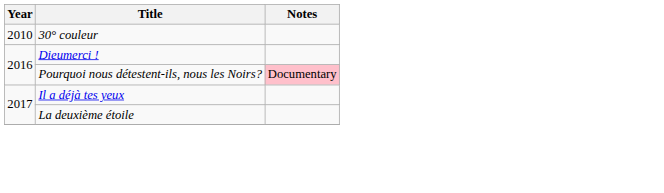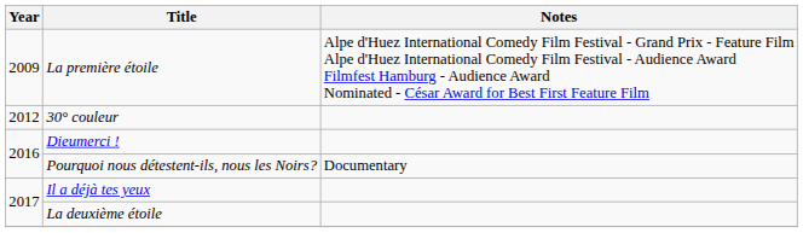 <table class="wikitable sortable">
 <tr>
 <th>Year</th>
 <th>Title</th>
 <th class="unsortable">Notes</th>
 </tr>
 <tr>
-<td>2010</td>
+<td>2009</td>
+<td><em>La première étoile</em></td>
+<td>Alpe d'Huez International Comedy Film Festival - Grand Prix - Feature Film<br>Alpe d'Huez International Comedy Film Festival - Audience Award<br><a href='#'>Filmfest Hamburg</a> - Audience Award<br>Nominated - <a href='#'>César Award for Best First Feature Film</a></td>
+</tr>
+<tr>
+<td>2012</td>
 <td><em>30° couleur</em></td>
 <td></td>
 </tr>
 <tr>
 <td rowspan=2>2016</td>
 <td><em><a href='#'>Dieumerci !</a></em></td>
 <td></td>
 </tr>
 <tr>
 <td><em>Pourquoi nous détestent-ils, nous les Noirs?</em></td>
-<td style="background: pink;">Documentary</td>
+<td>Documentary</td>
 </tr>
 <tr>
 <td rowspan=2>2017</td>
 <td><em><a href='#'>Il a déjà tes yeux</a></em></td>
 <td></td>
 </tr>
 <tr>
 <td><em>La deuxième étoile</em></td>
 <td></td>
 </tr>
 <tr>
 </tr>
 </table>
